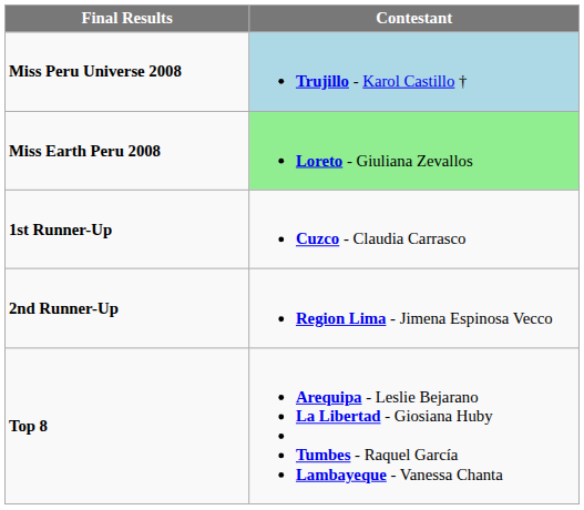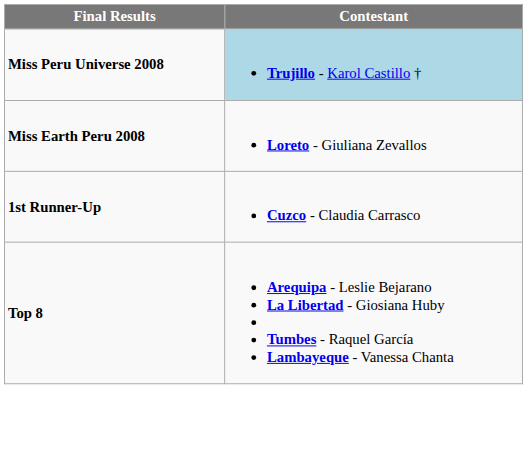 <table class="wikitable sortable" style="font-size: 95%;">
 <tr>
 <th width="220" style="background-color:#787878;color:#FFFFFF;">Final Results</th>
 <th width="300" style="background-color:#787878;color:#FFFFFF;">Contestant</th>
 </tr>
 <tr>
 <td><strong>Miss Peru Universe 2008</strong></td>
 <td style="background: lightblue;"><br><ul><li> <strong><a href='#'>Trujillo</a></strong> - <a href='#'>Karol Castillo</a> †</li></ul></td>
 </tr>
 <tr>
 <td><strong>Miss Earth Peru 2008</strong></td>
-<td style="background: lightgreen;"><br><ul><li> <strong><a href='#'>Loreto</a></strong> - Giuliana Zevallos</li></ul></td>
+<td><br><ul><li> <strong><a href='#'>Loreto</a></strong> - Giuliana Zevallos</li></ul></td>
 </tr>
 <tr>
 <td><strong>1st Runner-Up</strong></td>
 <td><br><ul><li> <strong><a href='#'>Cuzco</a></strong> - Claudia Carrasco</li></ul></td>
 </tr>
 <tr>
-<td><strong>2nd Runner-Up</strong></td>
-<td><br><ul><li> <strong><a href='#'>Region Lima</a></strong> - Jimena Espinosa Vecco</li></ul></td>
-</tr>
-<tr>
 <td><strong>Top 8</strong></td>
 <td><br><ul><li> <strong><a href='#'>Arequipa</a></strong> - Leslie Bejarano</li><li> <strong><a href='#'>La Libertad</a></strong> - Giosiana Huby</li><li></li><li> <strong><a href='#'>Tumbes</a></strong> - Raquel García</li><li> <strong><a href='#'>Lambayeque</a></strong> - Vanessa Chanta</li></ul></td>
 </tr>
 </table>
